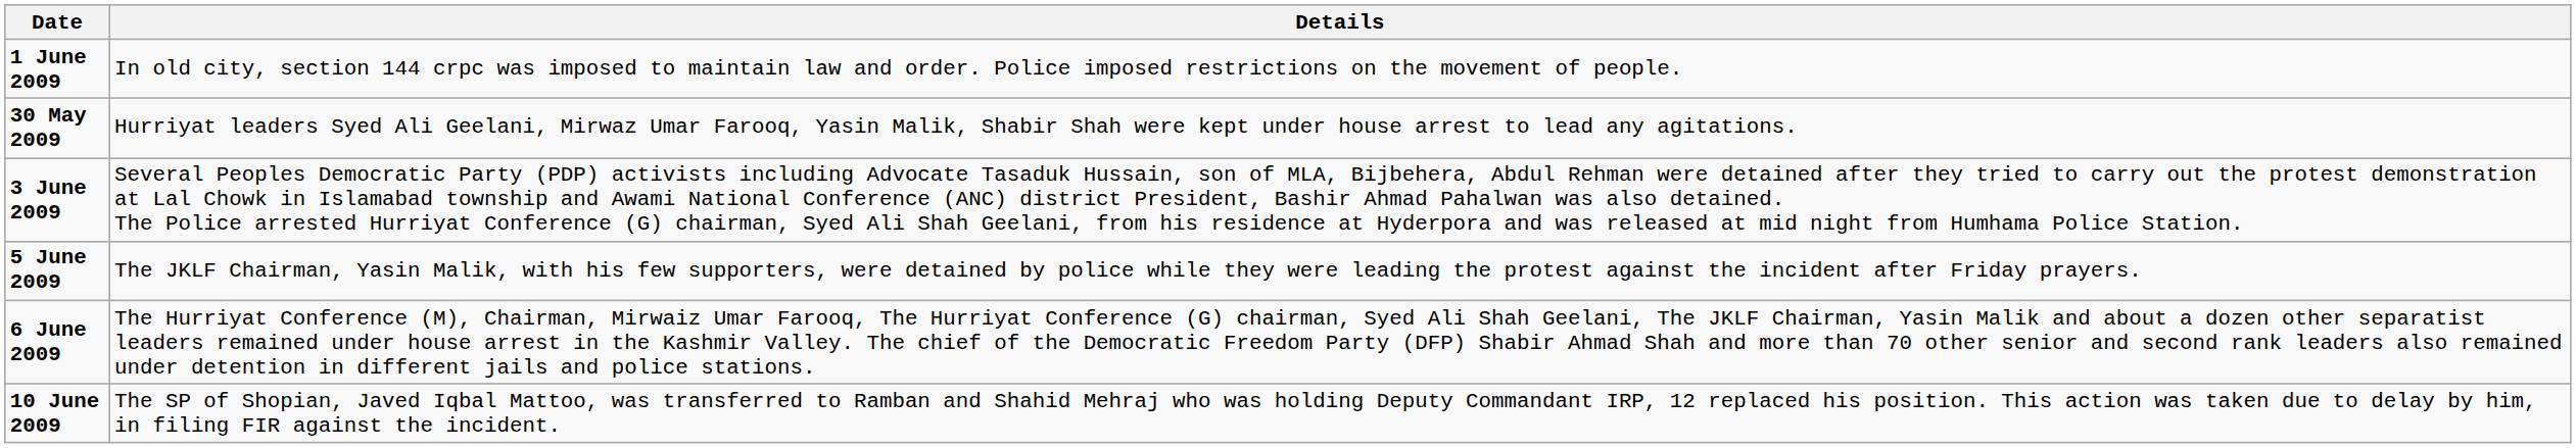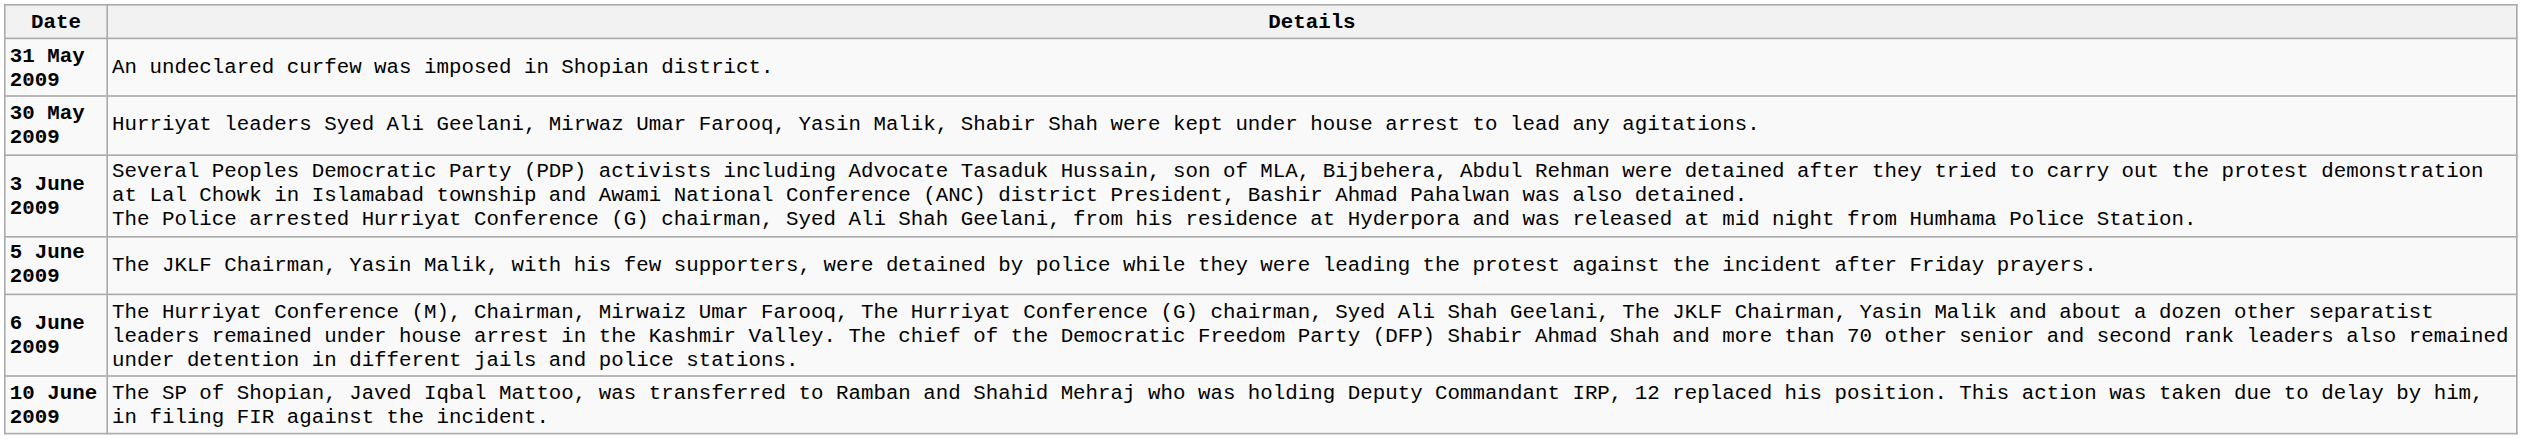 <table class="wikitable">
 <tr>
 <th>Date</th>
 <th>Details</th>
 </tr>
 <tr>
-<td><strong>1 June 2009</strong></td>
-<td>In old city, section 144 crpc was imposed to maintain law and order. Police imposed restrictions on the movement of people.</td>
+<td><strong>31 May 2009</strong></td>
+<td>An undeclared curfew was imposed in Shopian district.</td>
 </tr>
 <tr>
 <td><strong>30 May 2009</strong></td>
 <td>Hurriyat leaders Syed Ali Geelani, Mirwaz Umar Farooq, Yasin Malik, Shabir Shah were kept under house arrest to lead any agitations.</td>
 </tr>
 <tr>
 <td><strong>3 June 2009</strong></td>
 <td>Several Peoples Democratic Party (PDP) activists including Advocate Tasaduk Hussain, son of MLA, Bijbehera, Abdul Rehman were detained after they tried to carry out the protest demonstration at Lal Chowk in Islamabad township and Awami National Conference (ANC) district President, Bashir Ahmad Pahalwan was also detained.<br>The Police arrested Hurriyat Conference (G) chairman, Syed Ali Shah Geelani, from his residence at Hyderpora and was released at mid night from Humhama Police Station.</td>
 </tr>
 <tr>
 <td><strong>5 June 2009</strong></td>
 <td>The JKLF Chairman, Yasin Malik, with his few supporters, were detained by police while they were leading the protest against the incident after Friday prayers.</td>
 </tr>
 <tr>
 <td><strong>6 June 2009</strong></td>
 <td>The Hurriyat Conference (M), Chairman, Mirwaiz Umar Farooq, The Hurriyat Conference (G) chairman, Syed Ali Shah Geelani, The JKLF Chairman, Yasin Malik and about a dozen other separatist leaders remained under house arrest in the Kashmir Valley. The chief of the Democratic Freedom Party (DFP) Shabir Ahmad Shah and more than 70 other senior and second rank leaders also remained under detention in different jails and police stations.</td>
 </tr>
 <tr>
 <td><strong>10 June 2009</strong></td>
 <td>The SP of Shopian, Javed Iqbal Mattoo, was transferred to Ramban and Shahid Mehraj who was holding Deputy Commandant IRP, 12 replaced his position. This action was taken due to delay by him, in filing FIR against the incident.</td>
 </tr>
 </table>
